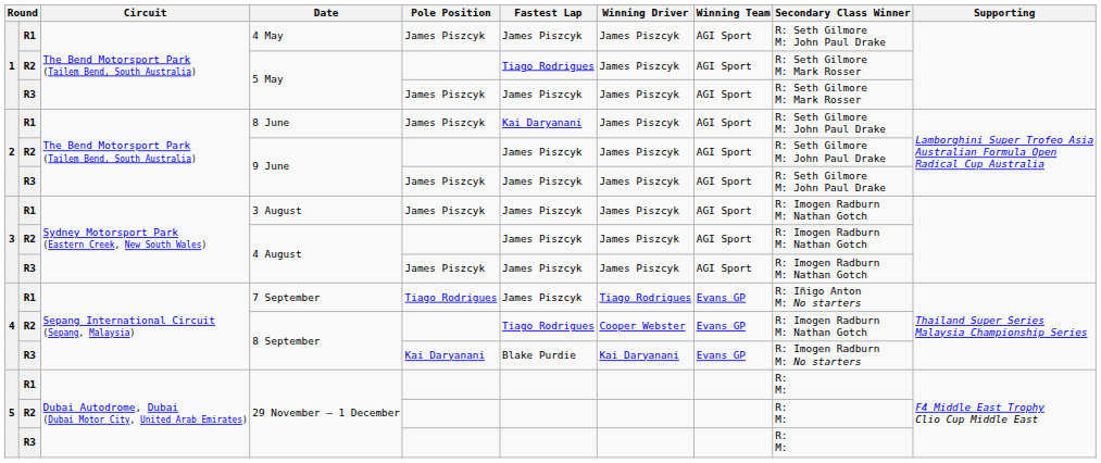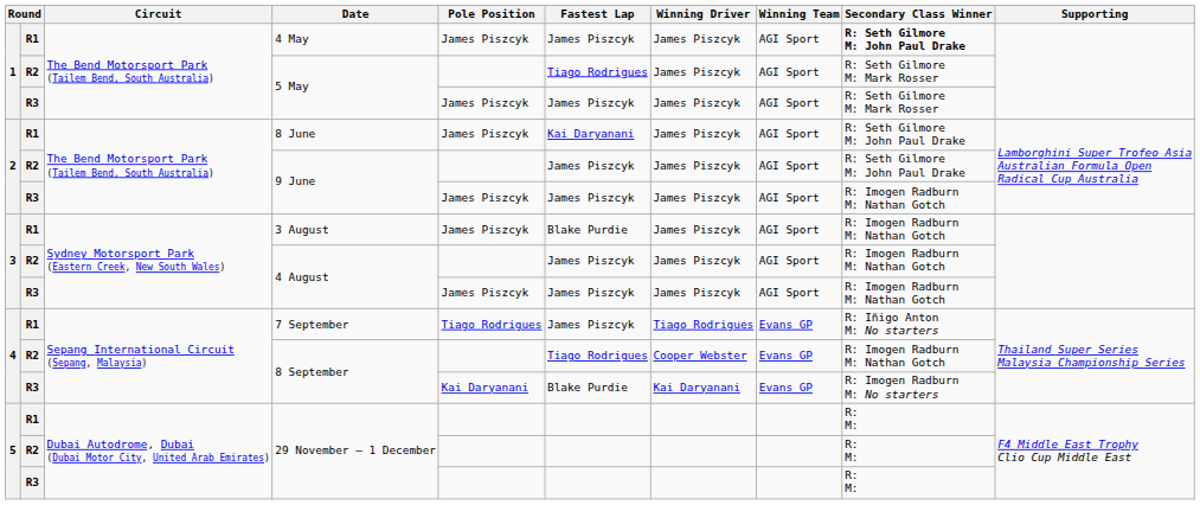 <table class="wikitable" style="font-size:85%">
 <tr>
 <th colspan=2>Round</th>
 <th>Circuit</th>
 <th>Date</th>
 <th nowrap>Pole Position</th>
 <th nowrap>Fastest Lap</th>
 <th nowrap>Winning Driver</th>
 <th nowrap>Winning Team</th>
 <th nowrap>Secondary Class Winner</th>
 <th>Supporting</th>
 </tr>
 <tr>
 <th rowspan=3>1</th>
 <th>R1</th>
 <td rowspan=3> <a href='#'>The Bend Motorsport Park</a><br><small>(<a href='#'>Tailem Bend, South Australia</a>)</small></td>
 <td>4 May</td>
 <td> James Piszcyk</td>
 <td> James Piszcyk</td>
 <td> James Piszcyk</td>
 <td> AGI Sport</td>
-<td>R:  Seth Gilmore<br> M:  John Paul Drake</td>
+<td><strong>R:  Seth Gilmore<br> M:  John Paul Drake</strong></td>
 <td rowspan=3></td>
 </tr>
 <tr>
 <th>R2</th>
 <td rowspan=2>5 May</td>
 <td></td>
 <td nowrap> <a href='#'>Tiago Rodrigues</a></td>
 <td> James Piszcyk</td>
 <td> AGI Sport</td>
 <td>R:  Seth Gilmore<br> M:  Mark Rosser</td>
 </tr>
 <tr>
 <th>R3</th>
 <td> James Piszcyk</td>
 <td> James Piszcyk</td>
 <td> James Piszcyk</td>
 <td> AGI Sport</td>
 <td>R:  Seth Gilmore<br> M:  Mark Rosser</td>
 </tr>
 <tr>
 <th rowspan=3>2</th>
 <th>R1</th>
 <td rowspan=3> <a href='#'>The Bend Motorsport Park</a><br><small>(<a href='#'>Tailem Bend, South Australia</a>)</small></td>
 <td>8 June</td>
 <td> James Piszcyk</td>
 <td nowrap> <a href='#'>Kai Daryanani</a></td>
 <td> James Piszcyk</td>
 <td> AGI Sport</td>
 <td>R:  Seth Gilmore<br> M:  John Paul Drake</td>
 <td rowspan=3><em><a href='#'>Lamborghini Super Trofeo Asia</a><br><a href='#'>Australian Formula Open</a><br><a href='#'>Radical Cup Australia</a></em></td>
 </tr>
 <tr>
 <th>R2</th>
 <td rowspan=2>9 June</td>
 <td></td>
 <td> James Piszcyk</td>
 <td> James Piszcyk</td>
 <td> AGI Sport</td>
 <td>R:  Seth Gilmore<br> M:  John Paul Drake</td>
 </tr>
 <tr>
 <th>R3</th>
 <td> James Piszcyk</td>
 <td> James Piszcyk</td>
 <td> James Piszcyk</td>
 <td> AGI Sport</td>
-<td>R:  Seth Gilmore<br> M:  John Paul Drake</td>
+<td>R:  Imogen Radburn<br> M:  Nathan Gotch</td>
 </tr>
 <tr>
 <th rowspan=3>3</th>
 <th>R1</th>
 <td rowspan=3 nowrap> <a href='#'>Sydney Motorsport Park</a><br><small>(<a href='#'>Eastern Creek</a>, <a href='#'>New South Wales</a>)</small></td>
 <td>3 August</td>
 <td> James Piszcyk</td>
-<td> James Piszcyk</td>
+<td> Blake Purdie</td>
 <td> James Piszcyk</td>
 <td> AGI Sport</td>
 <td>R:  Imogen Radburn<br> M:  Nathan Gotch</td>
 <td rowspan=3></td>
 </tr>
 <tr>
 <th>R2</th>
 <td rowspan=2>4 August</td>
 <td></td>
 <td> James Piszcyk</td>
 <td> James Piszcyk</td>
 <td> AGI Sport</td>
 <td>R:  Imogen Radburn<br> M:  Nathan Gotch</td>
 </tr>
 <tr>
 <th>R3</th>
 <td> James Piszcyk</td>
 <td> James Piszcyk</td>
 <td> James Piszcyk</td>
 <td> AGI Sport</td>
 <td nowrap>R:  Imogen Radburn<br> M:  Nathan Gotch</td>
 </tr>
 <tr>
 <th rowspan=3>4</th>
 <th>R1</th>
 <td rowspan=3 nowrap> <a href='#'>Sepang International Circuit</a><br><small>(<a href='#'>Sepang</a>, <a href='#'>Malaysia</a>)</small></td>
 <td>7 September</td>
 <td nowrap> <a href='#'>Tiago Rodrigues</a></td>
 <td> James Piszcyk</td>
 <td nowrap> <a href='#'>Tiago Rodrigues</a></td>
 <td nowrap> <a href='#'>Evans GP</a></td>
 <td>R:  Iñigo Anton<br> M: <em>No starters</em></td>
 <td rowspan=3 nowrap><em><a href='#'>Thailand Super Series</a><br><a href='#'>Malaysia Championship Series</a></em></td>
 </tr>
 <tr>
 <th>R2</th>
 <td rowspan=2>8 September</td>
 <td></td>
 <td> <a href='#'>Tiago Rodrigues</a></td>
 <td> <a href='#'>Cooper Webster</a></td>
 <td> <a href='#'>Evans GP</a></td>
 <td>R:  Imogen Radburn<br> M:  Nathan Gotch</td>
 </tr>
 <tr>
 <th>R3</th>
 <td nowrap> <a href='#'>Kai Daryanani</a></td>
 <td> Blake Purdie</td>
 <td nowrap> <a href='#'>Kai Daryanani</a></td>
 <td> <a href='#'>Evans GP</a></td>
 <td nowrap>R:  Imogen Radburn<br> M: <em>No starters</em></td>
 </tr>
 <tr>
 <th rowspan=3>5</th>
 <th>R1</th>
 <td rowspan=3 nowrap> <a href='#'>Dubai Autodrome</a>, <a href='#'>Dubai</a><br><small>(<a href='#'>Dubai Motor City</a>, <a href='#'>United Arab Emirates</a>)</small></td>
 <td rowspan=3 nowrap>29 November – 1 December</td>
 <td></td>
 <td></td>
 <td></td>
 <td></td>
 <td>R: <br> M:</td>
 <td rowspan=3><em><a href='#'>F4 Middle East Trophy</a><br>Clio Cup Middle East</em></td>
 </tr>
 <tr>
 <th>R2</th>
 <td></td>
 <td></td>
 <td></td>
 <td></td>
 <td>R: <br> M:</td>
 </tr>
 <tr>
 <th>R3</th>
 <td></td>
 <td></td>
 <td></td>
 <td></td>
 <td>R: <br> M:</td>
 </tr>
 </table>
